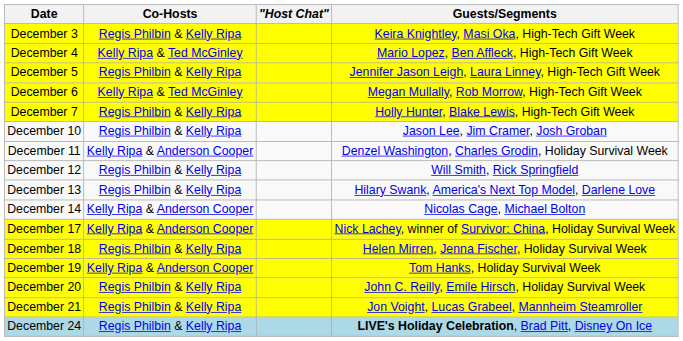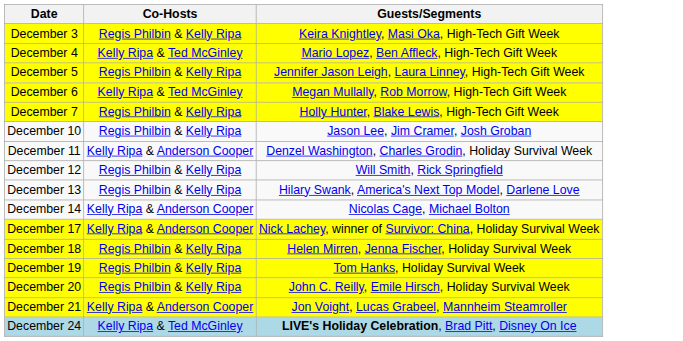 <table class="wikitable sortable" style="text-align:center;">
 <tr>
 <th>Date</th>
 <th>Co-Hosts</th>
-<th><em>"Host Chat"</em></th>
 <th>Guests/Segments</th>
 </tr>
 <tr style="background:yellow;">
 <td>December 3</td>
 <td><a href='#'>Regis Philbin</a> & <a href='#'>Kelly Ripa</a></td>
-<td></td>
 <td><a href='#'>Keira Knightley</a>, <a href='#'>Masi Oka</a>, High-Tech Gift Week</td>
 </tr>
 <tr style="background:yellow;">
 <td>December 4</td>
 <td><a href='#'>Kelly Ripa</a> & <a href='#'>Ted McGinley</a></td>
-<td></td>
 <td><a href='#'>Mario Lopez</a>, <a href='#'>Ben Affleck</a>, High-Tech Gift Week</td>
 </tr>
 <tr style="background:yellow;">
 <td>December 5</td>
 <td><a href='#'>Regis Philbin</a> & <a href='#'>Kelly Ripa</a></td>
-<td></td>
 <td><a href='#'>Jennifer Jason Leigh</a>, <a href='#'>Laura Linney</a>, High-Tech Gift Week</td>
 </tr>
 <tr style="background:yellow;">
 <td>December 6</td>
 <td><a href='#'>Kelly Ripa</a> & <a href='#'>Ted McGinley</a></td>
-<td></td>
 <td><a href='#'>Megan Mullally</a>, <a href='#'>Rob Morrow</a>, High-Tech Gift Week</td>
 </tr>
 <tr style="background:yellow;">
 <td>December 7</td>
 <td><a href='#'>Regis Philbin</a> & <a href='#'>Kelly Ripa</a></td>
-<td></td>
 <td><a href='#'>Holly Hunter</a>, <a href='#'>Blake Lewis</a>, High-Tech Gift Week</td>
 </tr>
 <tr>
 <td>December 10</td>
 <td><a href='#'>Regis Philbin</a> & <a href='#'>Kelly Ripa</a></td>
-<td></td>
 <td><a href='#'>Jason Lee</a>, <a href='#'>Jim Cramer</a>, <a href='#'>Josh Groban</a></td>
 </tr>
 <tr>
 <td>December 11</td>
 <td><a href='#'>Kelly Ripa</a> & <a href='#'>Anderson Cooper</a></td>
-<td></td>
 <td><a href='#'>Denzel Washington</a>, <a href='#'>Charles Grodin</a>, Holiday Survival Week</td>
 </tr>
 <tr>
 <td>December 12</td>
 <td><a href='#'>Regis Philbin</a> & <a href='#'>Kelly Ripa</a></td>
-<td></td>
 <td><a href='#'>Will Smith</a>, <a href='#'>Rick Springfield</a></td>
 </tr>
 <tr>
 <td>December 13</td>
 <td><a href='#'>Regis Philbin</a> & <a href='#'>Kelly Ripa</a></td>
-<td></td>
 <td><a href='#'>Hilary Swank</a>, <a href='#'>America's Next Top Model</a>, <a href='#'>Darlene Love</a></td>
 </tr>
 <tr>
 <td>December 14</td>
 <td><a href='#'>Kelly Ripa</a> & <a href='#'>Anderson Cooper</a></td>
-<td></td>
 <td><a href='#'>Nicolas Cage</a>, <a href='#'>Michael Bolton</a></td>
 </tr>
 <tr style="background:yellow;">
 <td>December 17</td>
 <td><a href='#'>Kelly Ripa</a> & <a href='#'>Anderson Cooper</a></td>
-<td></td>
 <td><a href='#'>Nick Lachey</a>, winner of <a href='#'>Survivor: China</a>, Holiday Survival Week</td>
 </tr>
 <tr style="background:yellow;">
 <td>December 18</td>
 <td><a href='#'>Regis Philbin</a> & <a href='#'>Kelly Ripa</a></td>
-<td></td>
 <td><a href='#'>Helen Mirren</a>, <a href='#'>Jenna Fischer</a>, Holiday Survival Week</td>
 </tr>
 <tr style="background:yellow;">
 <td>December 19</td>
-<td><a href='#'>Kelly Ripa</a> & <a href='#'>Anderson Cooper</a></td>
-<td></td>
+<td><a href='#'>Regis Philbin</a> & <a href='#'>Kelly Ripa</a></td>
 <td><a href='#'>Tom Hanks</a>, Holiday Survival Week</td>
 </tr>
 <tr style="background:yellow;">
 <td>December 20</td>
 <td><a href='#'>Regis Philbin</a> & <a href='#'>Kelly Ripa</a></td>
-<td></td>
 <td><a href='#'>John C. Reilly</a>, <a href='#'>Emile Hirsch</a>, Holiday Survival Week</td>
 </tr>
 <tr style="background:yellow;">
 <td>December 21</td>
-<td><a href='#'>Regis Philbin</a> & <a href='#'>Kelly Ripa</a></td>
-<td></td>
+<td><a href='#'>Kelly Ripa</a> & <a href='#'>Anderson Cooper</a></td>
 <td><a href='#'>Jon Voight</a>, <a href='#'>Lucas Grabeel</a>, <a href='#'>Mannheim Steamroller</a></td>
 </tr>
 <tr style="background:lightblue;">
 <td>December 24</td>
-<td><a href='#'>Regis Philbin</a> & <a href='#'>Kelly Ripa</a></td>
-<td></td>
+<td><a href='#'>Kelly Ripa</a> & <a href='#'>Ted McGinley</a></td>
 <td><strong>LIVE's Holiday Celebration</strong>, <a href='#'>Brad Pitt</a>, <a href='#'>Disney On Ice</a></td>
 </tr>
 </table>
